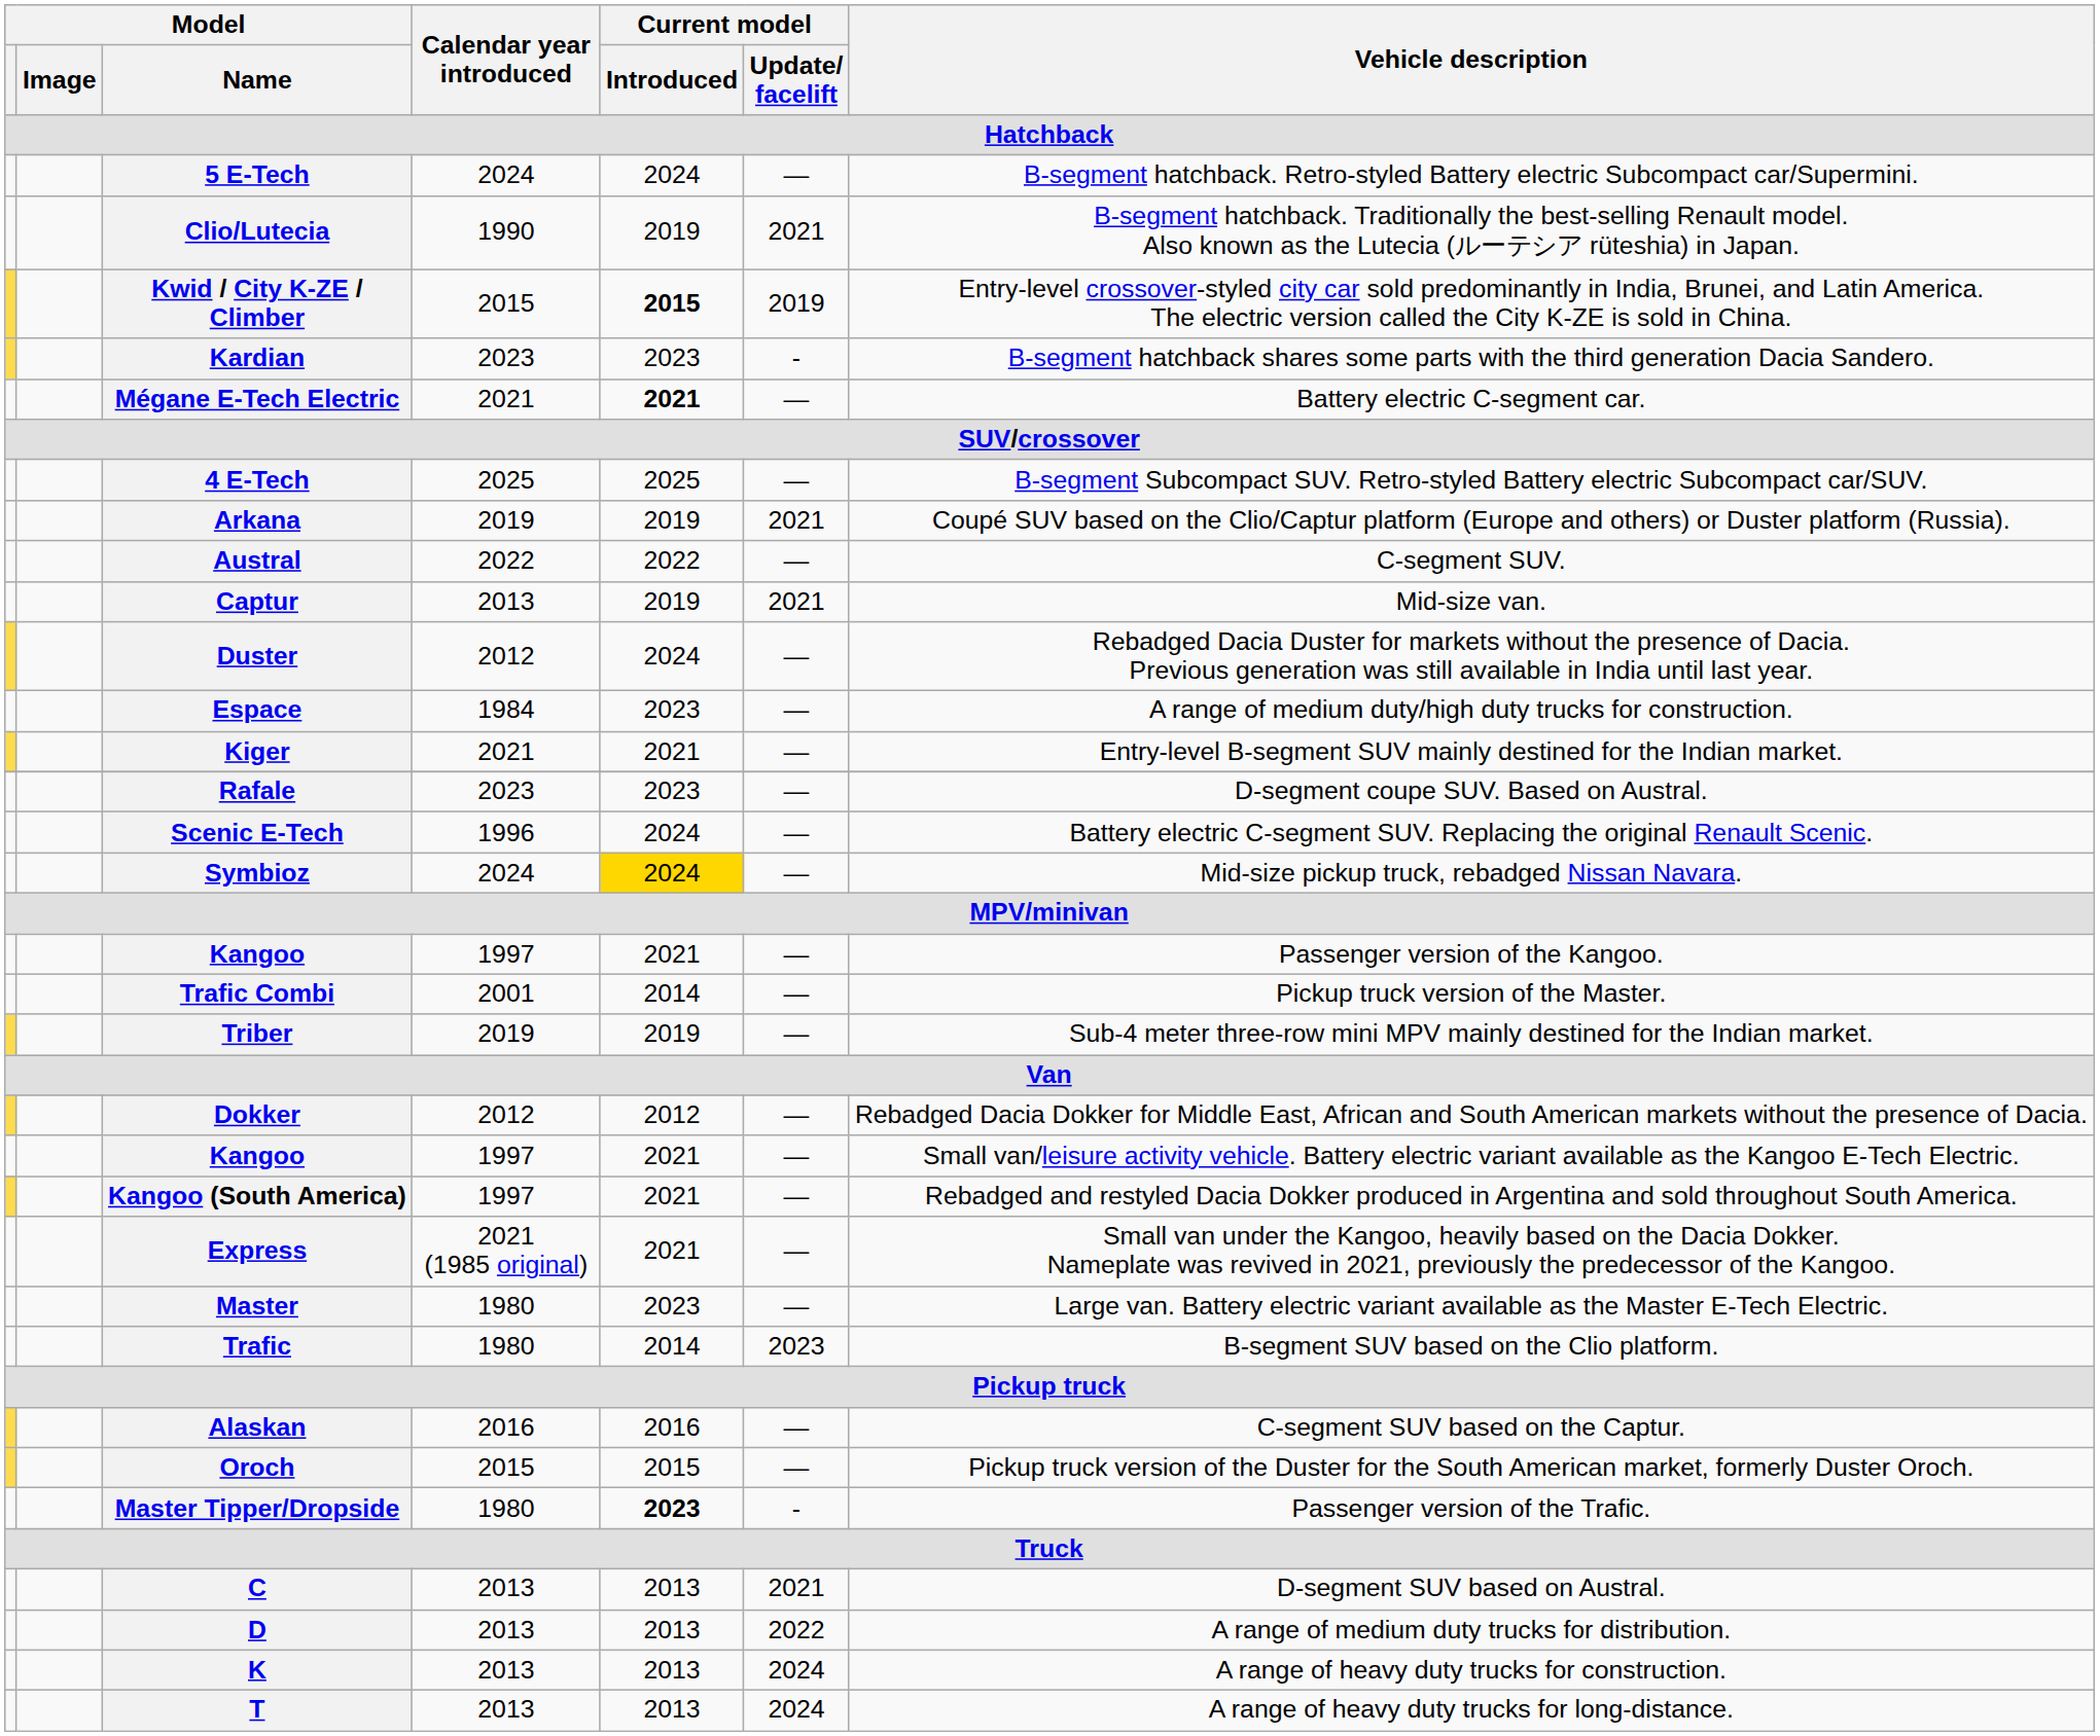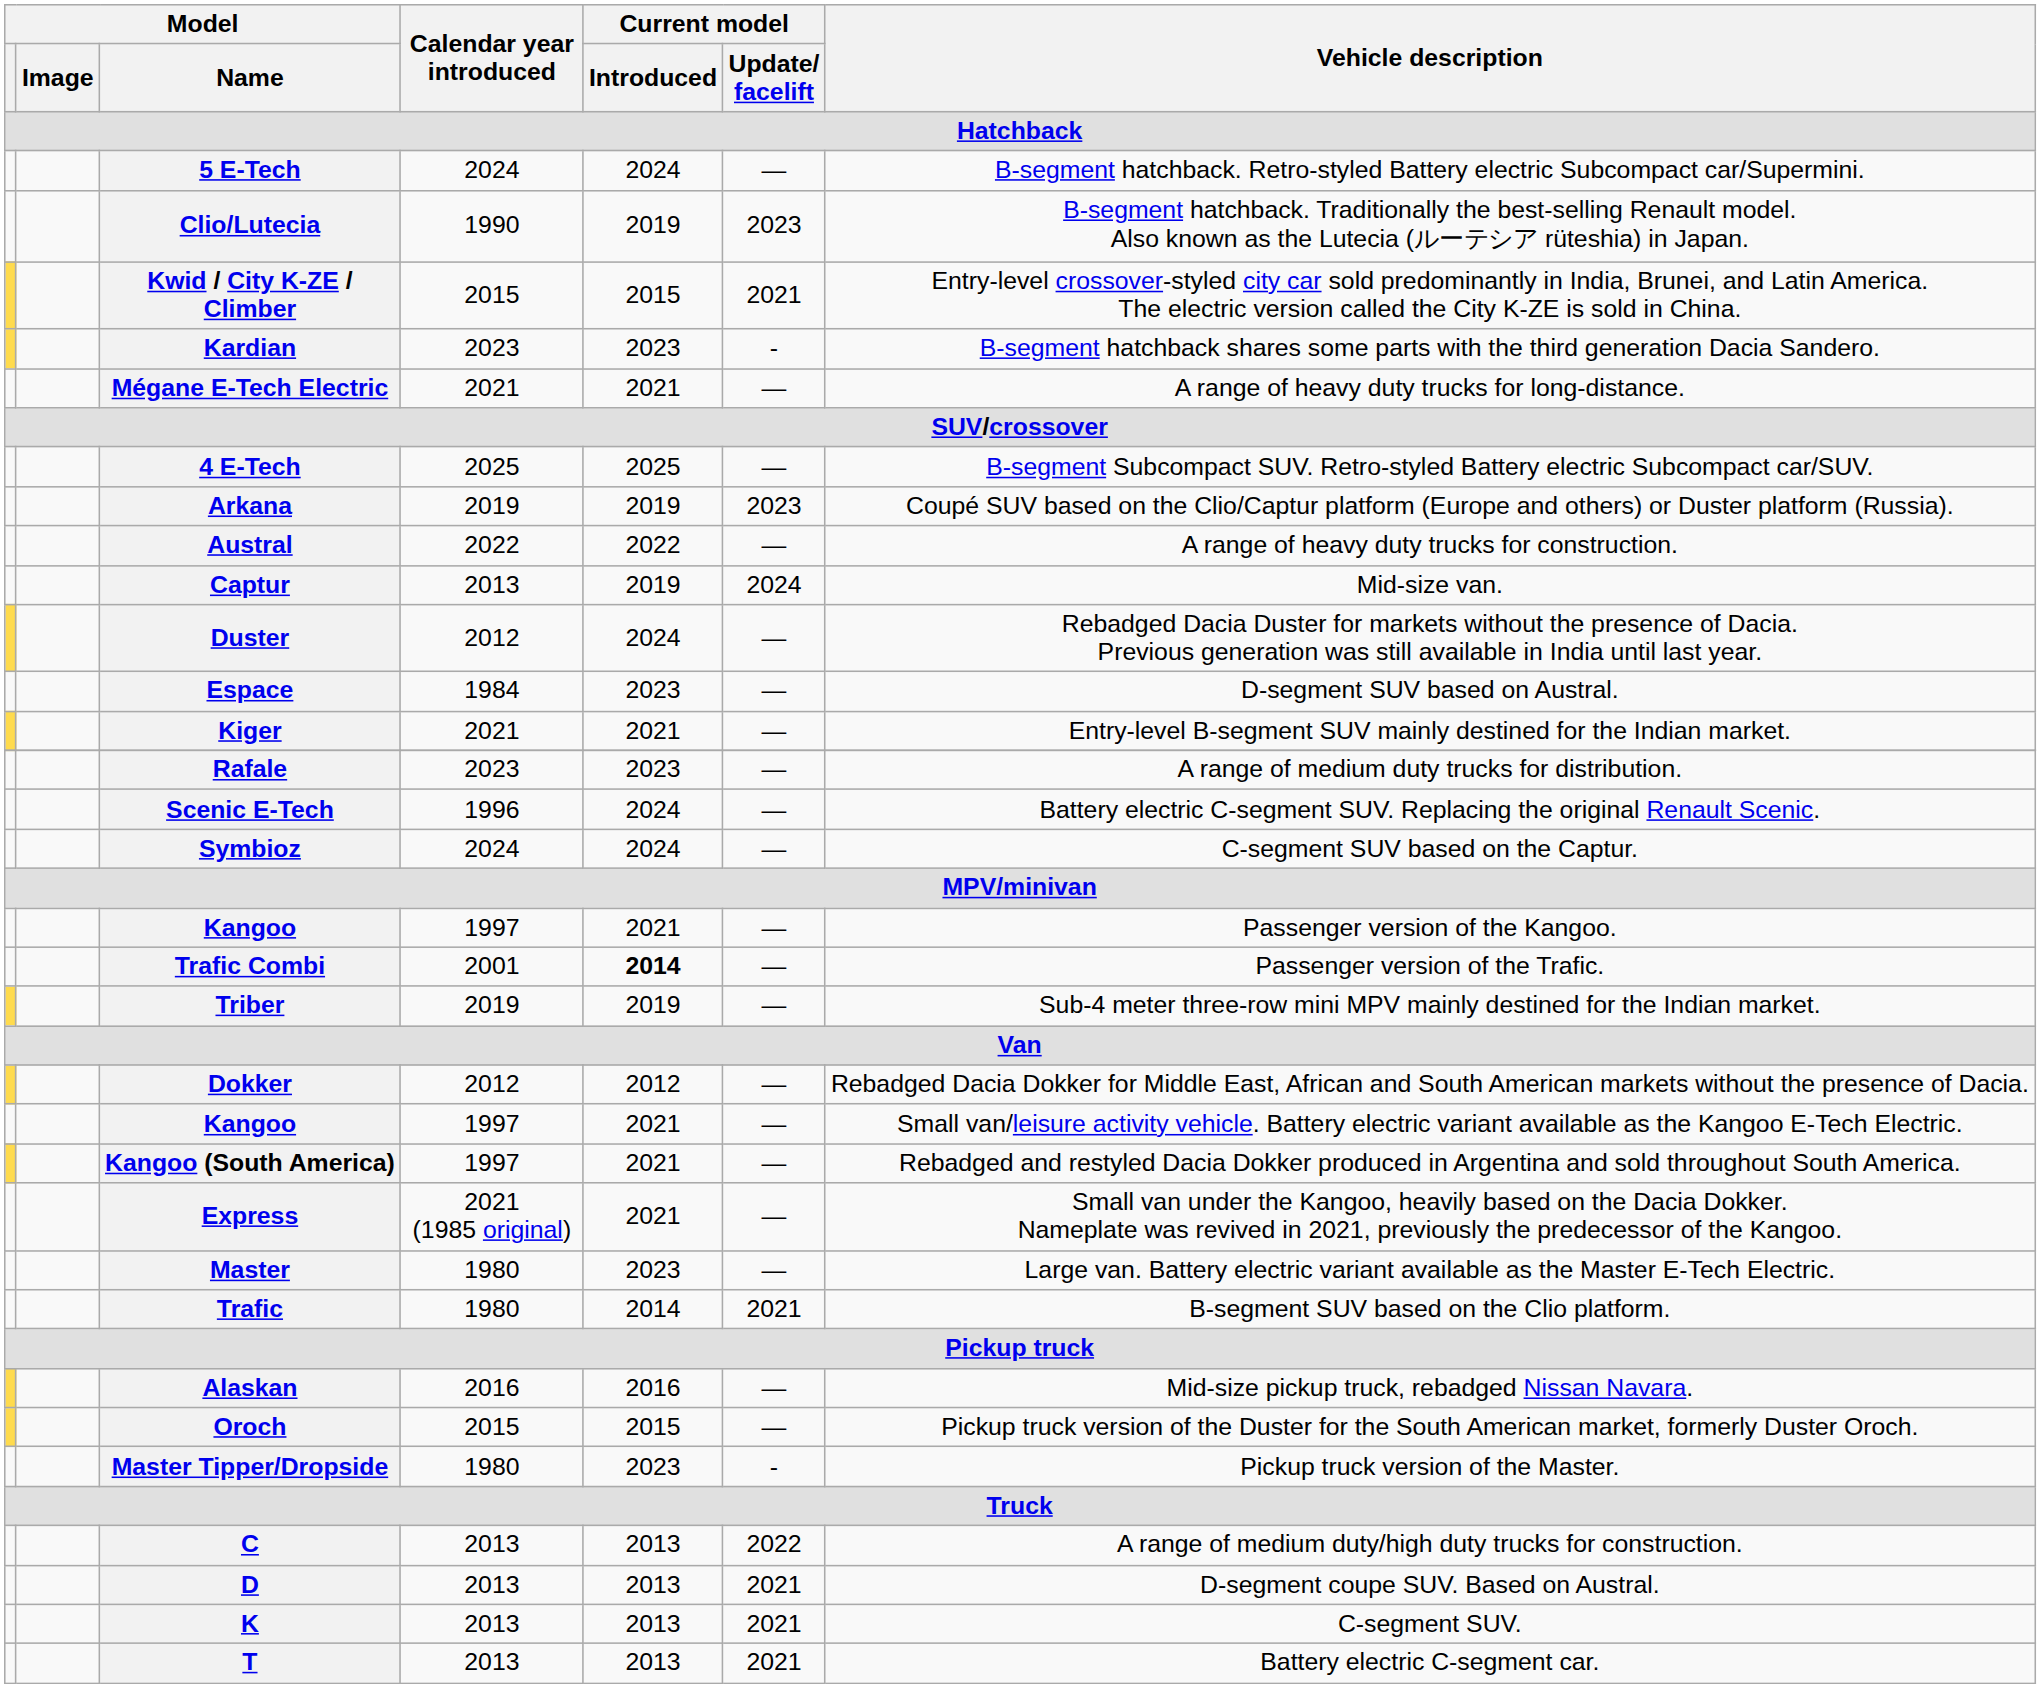 <table class="wikitable sortable col7left" style="text-align: center;">
 <tr>
 <th colspan="3">Model</th>
 <th rowspan="2" width="9%">Calendar year<br>introduced</th>
 <th colspan="2" scope="col">Current model</th>
 <th rowspan="2" class=unsortable>Vehicle description</th>
 </tr>
 <tr>
 <th class=unsortable></th>
 <th class=unsortable>Image</th>
 <th>Name</th>
 <th>Introduced</th>
 <th>Update/<br><a href='#'>facelift</a></th>
 </tr>
 <tr>
 <td colspan="7" style="background-color:#e0e0e0;"><strong><a href='#'>Hatchback</a></strong></td>
 </tr>
 <tr sources>
 <td></td>
 <td></td>
 <th><a href='#'>5 E-Tech</a></th>
 <td>2024</td>
 <td>2024</td>
 <td>—</td>
 <td><a href='#'>B-segment</a> hatchback. Retro-styled Battery electric Subcompact car/Supermini.</td>
 </tr>
 <tr>
 <td></td>
 <td></td>
 <th scope="row"><a href='#'>Clio/Lutecia</a></th>
 <td>1990</td>
 <td>2019</td>
-<td>2021</td>
+<td>2023</td>
 <td><a href='#'>B-segment</a> hatchback. Traditionally the best-selling Renault model.<br>Also known as the Lutecia (ルーテシア rüteshia) in Japan.</td>
 </tr>
 <tr>
 <td style="background: #ffdb4d"></td>
 <td></td>
 <th><a href='#'>Kwid</a> / <a href='#'>City K-ZE</a> / <br><a href='#'>Climber</a></th>
 <td>2015</td>
-<td><strong>2015</strong></td>
-<td>2019</td>
+<td>2015</td>
+<td>2021</td>
 <td>Entry-level <a href='#'>crossover</a>-styled <a href='#'>city car</a> sold predominantly in India, Brunei, and Latin America.<br>The electric version called the City K-ZE is sold in China.</td>
 </tr>
 <tr>
 <td style="background: #ffdb4d"></td>
 <td></td>
 <th><a href='#'>Kardian</a></th>
 <td>2023</td>
 <td>2023</td>
 <td>-</td>
 <td><a href='#'>B-segment</a> hatchback shares some parts with the third generation Dacia Sandero.</td>
 </tr>
 <tr>
 <td></td>
 <td></td>
 <th><a href='#'>Mégane E-Tech Electric</a></th>
 <td>2021</td>
-<td><strong>2021</strong></td>
+<td>2021</td>
 <td>—</td>
-<td>Battery electric C-segment car.</td>
+<td>A range of heavy duty trucks for long-distance.</td>
 </tr>
 <tr>
 <td colspan="8" style="background-color:#e0e0e0;"><a href='#'><strong>SUV</strong></a><strong>/<a href='#'>crossover</a></strong></td>
 </tr>
 <tr>
 <td></td>
 <td></td>
 <th><a href='#'>4 E-Tech</a></th>
 <td>2025</td>
 <td>2025</td>
 <td>—</td>
 <td><a href='#'>B-segment</a> Subcompact SUV. Retro-styled Battery electric Subcompact car/SUV.</td>
 </tr>
 <tr>
 <td></td>
 <td></td>
 <th><a href='#'>Arkana</a></th>
 <td>2019</td>
 <td>2019</td>
-<td>2021</td>
+<td>2023</td>
 <td>Coupé SUV based on the Clio/Captur platform (Europe and others) or Duster platform (Russia).</td>
 </tr>
 <tr>
 <td></td>
 <td></td>
 <th><a href='#'>Austral</a></th>
 <td>2022</td>
 <td>2022</td>
 <td>—</td>
-<td>C-segment SUV.</td>
+<td>A range of heavy duty trucks for construction.</td>
 </tr>
 <tr>
 <td></td>
 <td></td>
 <th><a href='#'>Captur</a></th>
 <td>2013</td>
 <td>2019</td>
-<td>2021</td>
+<td>2024</td>
 <td>Mid-size van.</td>
 </tr>
 <tr>
 <td style="background: #ffdb4d"></td>
 <td></td>
 <th><a href='#'>Duster</a></th>
 <td>2012</td>
 <td>2024</td>
 <td>—</td>
 <td>Rebadged Dacia Duster for markets without the presence of Dacia.<br>Previous generation was still available in India until last year.</td>
 </tr>
 <tr>
 <td></td>
 <td></td>
 <th><a href='#'>Espace</a></th>
 <td>1984</td>
 <td>2023</td>
 <td>—</td>
-<td>A range of medium duty/high duty trucks for construction.</td>
+<td>D-segment SUV based on Austral.</td>
 </tr>
 <tr>
 <td style="background: #ffdb4d"></td>
 <td></td>
 <th scope="row"><a href='#'>Kiger</a></th>
 <td>2021</td>
 <td>2021</td>
 <td>—</td>
 <td>Entry-level B-segment SUV mainly destined for the Indian market.</td>
 </tr>
 <tr>
 </tr>
 <tr>
 <td></td>
 <td></td>
 <th><a href='#'>Rafale</a></th>
 <td>2023</td>
 <td>2023</td>
 <td>—</td>
-<td>D-segment coupe SUV. Based on Austral.</td>
+<td>A range of medium duty trucks for distribution.</td>
 </tr>
 <tr>
 <td></td>
 <td></td>
 <th><a href='#'>Scenic E-Tech</a></th>
 <td>1996</td>
 <td>2024</td>
 <td>—</td>
 <td>Battery electric C-segment SUV. Replacing the original <a href='#'>Renault Scenic</a>.</td>
 </tr>
 <tr>
 <td></td>
 <td></td>
 <th><a href='#'>Symbioz</a></th>
 <td>2024</td>
-<td style="background: gold;">2024</td>
+<td>2024</td>
 <td>—</td>
-<td>Mid-size pickup truck, rebadged <a href='#'>Nissan Navara</a>.</td>
+<td>C-segment SUV based on the Captur.</td>
 </tr>
 <tr>
 <td colspan="7" style="background-color:#e0e0e0;"><strong><a href='#'>MPV/minivan</a></strong></td>
 </tr>
 <tr>
 <td></td>
 <td></td>
 <th><a href='#'>Kangoo</a></th>
 <td>1997</td>
 <td>2021</td>
 <td>—</td>
 <td>Passenger version of the Kangoo.</td>
 </tr>
 <tr>
 <td></td>
 <td></td>
 <th><a href='#'>Trafic Combi</a></th>
 <td>2001</td>
-<td>2014</td>
+<td><strong>2014</strong></td>
 <td>—</td>
-<td>Pickup truck version of the Master.</td>
+<td>Passenger version of the Trafic.</td>
 </tr>
 <tr>
 <td style="background: #ffdb4d"></td>
 <td></td>
 <th><a href='#'>Triber</a></th>
 <td>2019</td>
 <td>2019</td>
 <td>—</td>
 <td>Sub-4 meter three-row mini MPV mainly destined for the Indian market.</td>
 </tr>
 <tr>
 <td colspan="7" style="background-color:#e0e0e0;"><strong><a href='#'>Van</a></strong></td>
 </tr>
 <tr>
 <td style="background: #ffdb4d"></td>
 <td><br></td>
 <th><a href='#'>Dokker</a></th>
 <td>2012</td>
 <td>2012</td>
 <td>—</td>
 <td>Rebadged Dacia Dokker for Middle East, African and South American markets without the presence of Dacia.</td>
 </tr>
 <tr>
 <td></td>
 <td></td>
 <th><a href='#'>Kangoo</a></th>
 <td>1997</td>
 <td>2021</td>
 <td>—</td>
 <td>Small van/<a href='#'>leisure activity vehicle</a>. Battery electric variant available as the Kangoo E-Tech Electric.</td>
 </tr>
 <tr>
 <td style="background: #ffdb4d"></td>
 <td></td>
 <th><a href='#'>Kangoo</a> (South America)</th>
 <td>1997</td>
 <td>2021</td>
 <td>—</td>
 <td>Rebadged and restyled Dacia Dokker produced in Argentina and sold throughout South America.</td>
 </tr>
 <tr>
 <td></td>
 <td></td>
 <th><a href='#'>Express</a></th>
 <td>2021<br>(1985 <a href='#'>original</a>)</td>
 <td>2021</td>
 <td>—</td>
 <td>Small van under the Kangoo, heavily based on the Dacia Dokker.<br>Nameplate was revived in 2021, previously the predecessor of the Kangoo.</td>
 </tr>
 <tr>
 <td></td>
 <td></td>
 <th><a href='#'>Master</a></th>
 <td>1980</td>
 <td>2023</td>
 <td>—</td>
 <td>Large van. Battery electric variant available as the Master E-Tech Electric.</td>
 </tr>
 <tr>
 <td></td>
 <td></td>
 <th><a href='#'>Trafic</a></th>
 <td>1980</td>
 <td>2014</td>
-<td>2023</td>
+<td>2021</td>
 <td>B-segment SUV based on the Clio platform.</td>
 </tr>
 <tr>
 <td colspan="7" style="background-color:#e0e0e0;"><strong><a href='#'>Pickup truck</a></strong></td>
 </tr>
 <tr>
 <td style="background: #ffdb4d"></td>
 <td></td>
 <th><a href='#'>Alaskan</a></th>
 <td>2016</td>
 <td>2016</td>
 <td>—</td>
-<td>C-segment SUV based on the Captur.</td>
+<td>Mid-size pickup truck, rebadged <a href='#'>Nissan Navara</a>.</td>
 </tr>
 <tr>
 <td style="background: #ffdb4d"></td>
 <td></td>
 <th><a href='#'>Oroch</a></th>
 <td>2015</td>
 <td>2015</td>
 <td>—</td>
 <td>Pickup truck version of the Duster for the South American market, formerly Duster Oroch.</td>
 </tr>
 <tr>
 <td></td>
 <td></td>
 <th><a href='#'>Master Tipper/Dropside</a></th>
 <td>1980</td>
-<td><strong>2023</strong></td>
+<td>2023</td>
 <td>-</td>
-<td>Passenger version of the Trafic.</td>
+<td>Pickup truck version of the Master.</td>
 </tr>
 <tr>
 <td colspan="7" style="background-color:#e0e0e0;"><strong><a href='#'>Truck</a></strong></td>
 </tr>
 <tr>
 <td></td>
 <td></td>
 <th><a href='#'>C</a></th>
 <td>2013</td>
 <td>2013</td>
-<td>2021</td>
-<td>D-segment SUV based on Austral.</td>
+<td>2022</td>
+<td>A range of medium duty/high duty trucks for construction.</td>
 </tr>
 <tr>
 <td></td>
 <td></td>
 <th><a href='#'>D</a></th>
 <td>2013</td>
 <td>2013</td>
-<td>2022</td>
-<td>A range of medium duty trucks for distribution.</td>
+<td>2021</td>
+<td>D-segment coupe SUV. Based on Austral.</td>
 </tr>
 <tr>
 <td></td>
 <td></td>
 <th><a href='#'>K</a></th>
 <td>2013</td>
 <td>2013</td>
-<td>2024</td>
-<td>A range of heavy duty trucks for construction.</td>
+<td>2021</td>
+<td>C-segment SUV.</td>
 </tr>
 <tr>
 <td></td>
 <td></td>
 <th><a href='#'>T</a></th>
 <td>2013</td>
 <td>2013</td>
-<td>2024</td>
-<td>A range of heavy duty trucks for long-distance.</td>
+<td>2021</td>
+<td>Battery electric C-segment car.</td>
 </tr>
 </table>
